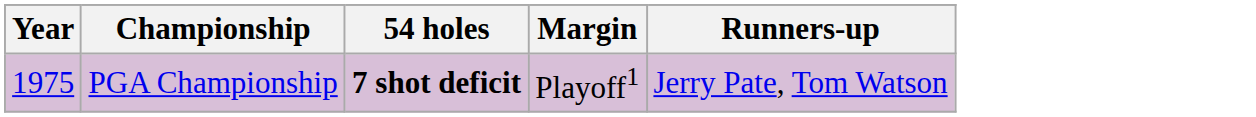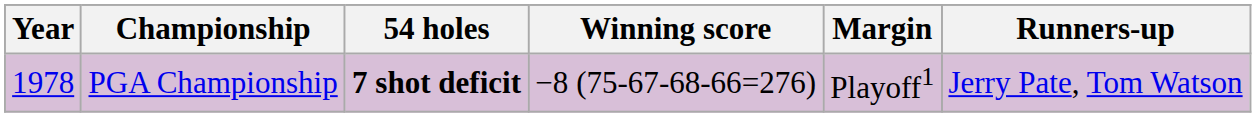 <table class="wikitable">
 <tr>
 <th>Year</th>
 <th>Championship</th>
 <th>54 holes</th>
+<th>Winning score</th>
 <th>Margin</th>
 <th>Runners-up</th>
 </tr>
 <tr style="background:#D8BFD8;">
-<td><a href='#'>1975</a></td>
+<td><a href='#'>1978</a></td>
 <td><a href='#'>PGA Championship</a></td>
 <td><strong>7 shot deficit</strong></td>
+<td>−8 (75-67-68-66=276)</td>
 <td>Playoff<sup>1</sup></td>
 <td> <a href='#'>Jerry Pate</a>,  <a href='#'>Tom Watson</a></td>
 </tr>
 </table>
